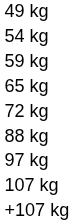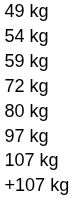 <table>
 <tr>
 <td>49 kg<br></td>
 <td></td>
 <td></td>
 <td></td>
 </tr>
 <tr>
 <td>54 kg<br></td>
 <td></td>
 <td></td>
 <td nowrap></td>
 </tr>
 <tr>
 <td>59 kg<br></td>
 <td></td>
 <td></td>
 <td></td>
 </tr>
 <tr>
-<td>65 kg<br></td>
-<td></td>
-<td></td>
-<td></td>
-</tr>
-<tr>
 <td>72 kg<br></td>
 <td></td>
 <td></td>
 <td></td>
 </tr>
 <tr>
-<td>88 kg<br></td>
+<td>80 kg<br></td>
 <td></td>
 <td></td>
 <td></td>
 </tr>
 <tr>
 <td>97 kg<br></td>
 <td></td>
 <td></td>
 <td></td>
 </tr>
 <tr>
 <td>107 kg<br></td>
 <td nowrap></td>
 <td></td>
 <td></td>
 </tr>
 <tr>
 <td>+107 kg<br></td>
 <td></td>
 <td nowrap></td>
 <td></td>
 </tr>
 </table>
